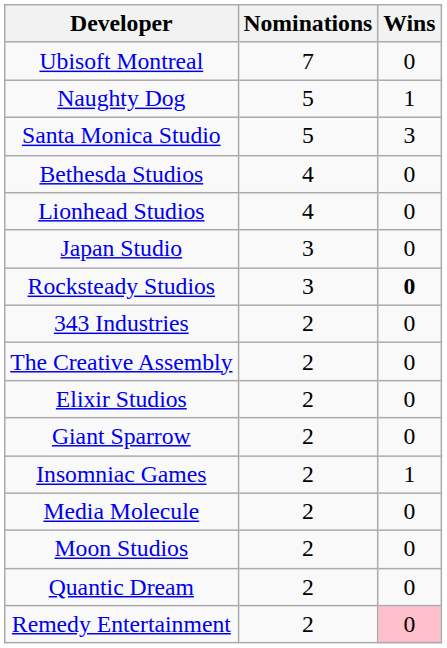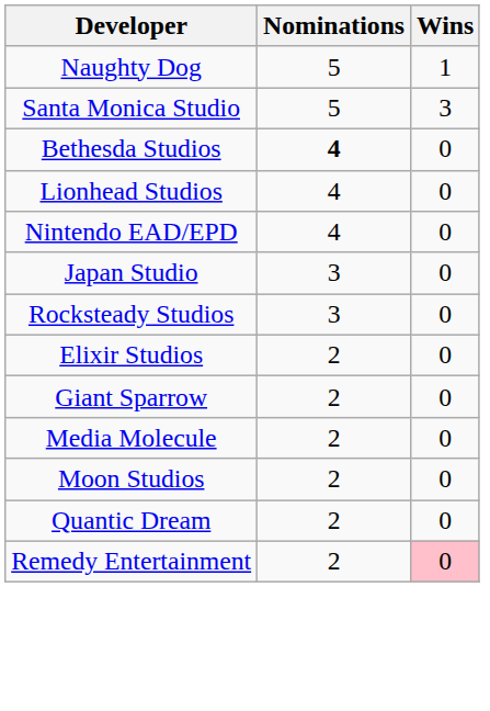 <table class="wikitable sortable plainrowheaders" style="text-align:center">
 <tr>
 <th scope="col">Developer</th>
 <th scope="col">Nominations</th>
 <th scope="col">Wins</th>
-</tr>
-<tr>
-<td><a href='#'>Ubisoft Montreal</a></td>
-<td>7</td>
-<td>0</td>
 </tr>
 <tr>
 <td><a href='#'>Naughty Dog</a></td>
 <td>5</td>
 <td>1</td>
 </tr>
 <tr>
 <td><a href='#'>Santa Monica Studio</a></td>
 <td>5</td>
 <td>3</td>
 </tr>
 <tr>
 <td><a href='#'>Bethesda Studios</a></td>
+<td><strong>4</strong></td>
+<td>0</td>
+</tr>
+<tr>
+<td><a href='#'>Lionhead Studios</a></td>
 <td>4</td>
 <td>0</td>
 </tr>
 <tr>
-<td><a href='#'>Lionhead Studios</a></td>
+<td><a href='#'>Nintendo EAD/EPD</a></td>
 <td>4</td>
 <td>0</td>
 </tr>
 <tr>
 <td><a href='#'>Japan Studio</a></td>
 <td>3</td>
 <td>0</td>
 </tr>
 <tr>
 <td><a href='#'>Rocksteady Studios</a></td>
 <td>3</td>
-<td><strong>0</strong></td>
-</tr>
-<tr>
-<td><a href='#'>343 Industries</a></td>
-<td>2</td>
-<td>0</td>
-</tr>
-<tr>
-<td><a href='#'>The Creative Assembly</a></td>
-<td>2</td>
 <td>0</td>
 </tr>
 <tr>
 <td><a href='#'>Elixir Studios</a></td>
 <td>2</td>
 <td>0</td>
 </tr>
 <tr>
 <td><a href='#'>Giant Sparrow</a></td>
 <td>2</td>
 <td>0</td>
-</tr>
-<tr>
-<td><a href='#'>Insomniac Games</a></td>
-<td>2</td>
-<td>1</td>
 </tr>
 <tr>
 <td><a href='#'>Media Molecule</a></td>
 <td>2</td>
 <td>0</td>
 </tr>
 <tr>
 <td><a href='#'>Moon Studios</a></td>
 <td>2</td>
 <td>0</td>
 </tr>
 <tr>
 <td><a href='#'>Quantic Dream</a></td>
 <td>2</td>
 <td>0</td>
 </tr>
 <tr>
 <td><a href='#'>Remedy Entertainment</a></td>
 <td>2</td>
 <td style="background: pink;">0</td>
 </tr>
 </table>
